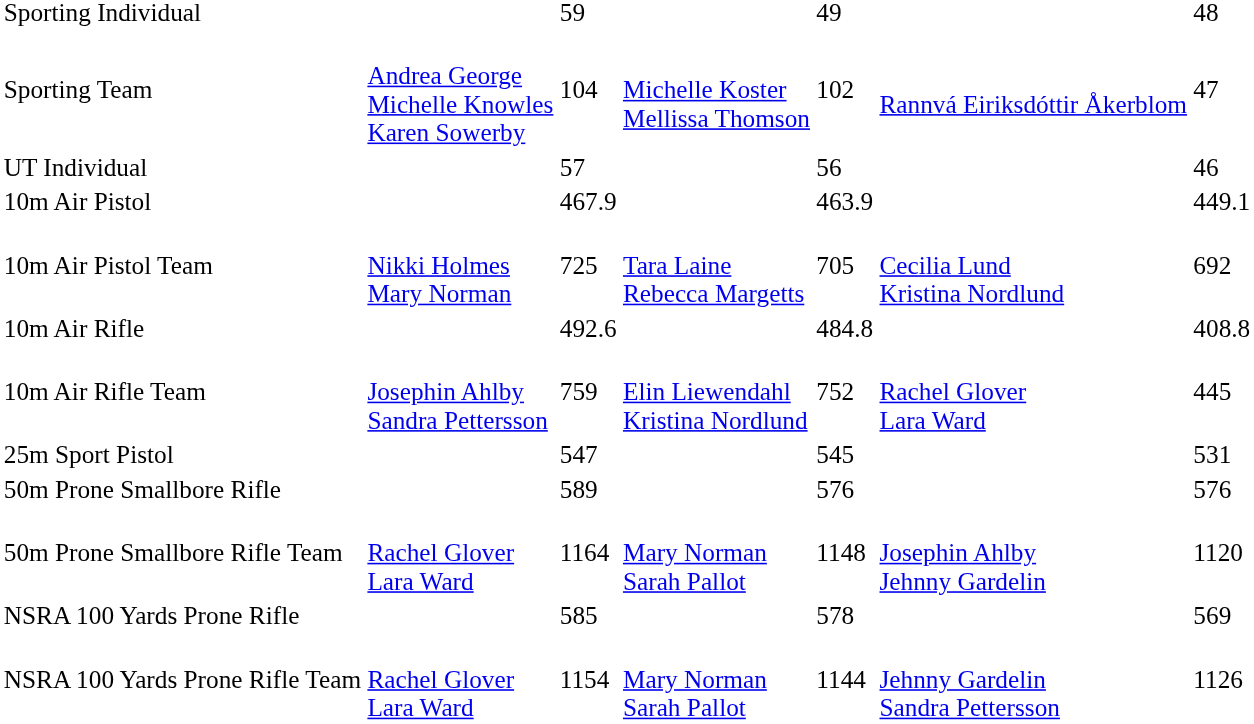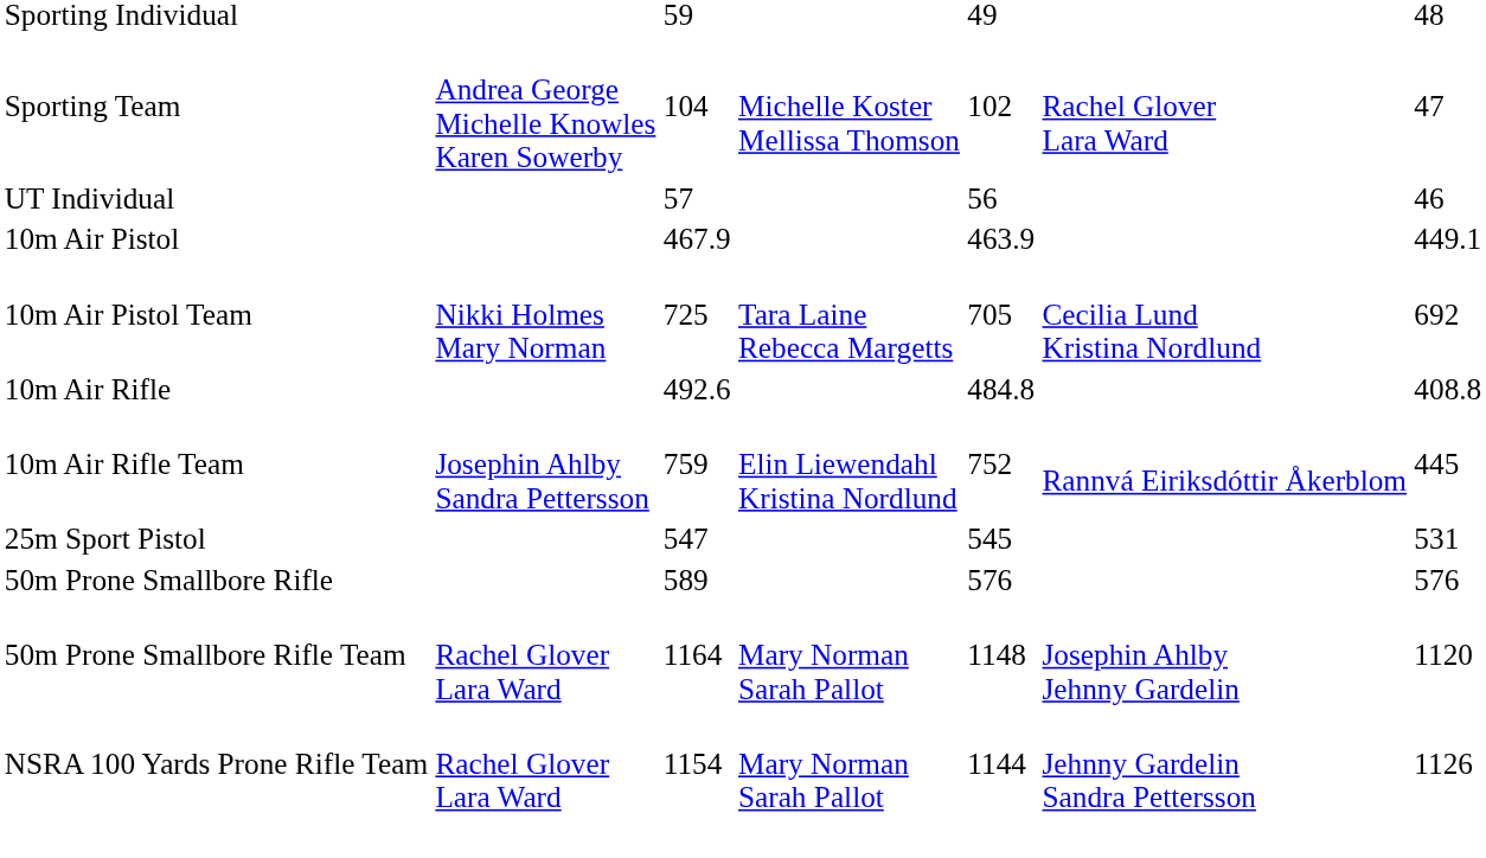 <table>
 <tr>
 <td>Sporting Individual</td>
 <td></td>
 <td>59</td>
 <td></td>
 <td>49</td>
 <td></td>
 <td>48</td>
 </tr>
 <tr>
 <td>Sporting Team</td>
 <td><br><a href='#'>Andrea George</a><br><a href='#'>Michelle Knowles</a><br><a href='#'>Karen Sowerby</a></td>
 <td>104</td>
 <td><br><a href='#'>Michelle Koster</a><br><a href='#'>Mellissa Thomson</a></td>
 <td>102</td>
-<td><br><a href='#'>Rannvá Eiriksdóttir Åkerblom</a></td>
+<td><br><a href='#'>Rachel Glover</a><br><a href='#'>Lara Ward</a></td>
 <td>47</td>
 </tr>
 <tr>
 <td>UT Individual</td>
 <td></td>
 <td>57</td>
 <td></td>
 <td>56</td>
 <td></td>
 <td>46</td>
 </tr>
 <tr>
 <td>10m Air Pistol</td>
 <td></td>
 <td>467.9</td>
 <td></td>
 <td>463.9</td>
 <td></td>
 <td>449.1</td>
 </tr>
 <tr>
 <td>10m Air Pistol Team</td>
 <td><br><a href='#'>Nikki Holmes</a><br><a href='#'>Mary Norman</a></td>
 <td>725</td>
 <td><br><a href='#'>Tara Laine</a><br><a href='#'>Rebecca Margetts</a></td>
 <td>705</td>
 <td><br><a href='#'>Cecilia Lund</a><br><a href='#'>Kristina Nordlund</a></td>
 <td>692</td>
 </tr>
 <tr>
 <td>10m Air Rifle</td>
 <td></td>
 <td>492.6</td>
 <td></td>
 <td>484.8</td>
 <td></td>
 <td>408.8</td>
 </tr>
 <tr>
 <td>10m Air Rifle Team</td>
 <td><br><a href='#'>Josephin Ahlby</a><br><a href='#'>Sandra Pettersson</a></td>
 <td>759</td>
 <td><br><a href='#'>Elin Liewendahl</a><br><a href='#'>Kristina Nordlund</a></td>
 <td>752</td>
-<td><br><a href='#'>Rachel Glover</a><br><a href='#'>Lara Ward</a></td>
+<td><br><a href='#'>Rannvá Eiriksdóttir Åkerblom</a></td>
 <td>445</td>
 </tr>
 <tr>
 <td>25m Sport Pistol</td>
 <td></td>
 <td>547</td>
 <td></td>
 <td>545</td>
 <td></td>
 <td>531</td>
 </tr>
 <tr>
 <td>50m Prone Smallbore Rifle</td>
 <td></td>
 <td>589</td>
 <td></td>
 <td>576</td>
 <td></td>
 <td>576</td>
 </tr>
 <tr>
 <td>50m Prone Smallbore Rifle Team</td>
 <td><br><a href='#'>Rachel Glover</a><br><a href='#'>Lara Ward</a></td>
 <td>1164</td>
 <td><br><a href='#'>Mary Norman</a><br><a href='#'>Sarah Pallot</a></td>
 <td>1148</td>
 <td><br><a href='#'>Josephin Ahlby</a><br><a href='#'>Jehnny Gardelin</a></td>
 <td>1120</td>
 </tr>
 <tr>
-<td>NSRA 100 Yards Prone Rifle</td>
-<td></td>
-<td>585</td>
-<td></td>
-<td>578</td>
-<td></td>
-<td>569</td>
-</tr>
-<tr>
 <td>NSRA 100 Yards Prone Rifle Team</td>
 <td><br><a href='#'>Rachel Glover</a><br><a href='#'>Lara Ward</a></td>
 <td>1154</td>
 <td><br><a href='#'>Mary Norman</a><br><a href='#'>Sarah Pallot</a></td>
 <td>1144</td>
 <td><br><a href='#'>Jehnny Gardelin</a><br><a href='#'>Sandra Pettersson</a></td>
 <td>1126</td>
 </tr>
 </table>
